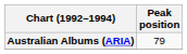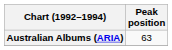 <table class="wikitable sortable plainrowheaders" style="text-align:center">
 <tr>
 <th scope="col">Chart (1992–1994)</th>
 <th scope="col">Peak<br>position</th>
 </tr>
 <tr>
 <th scope="row">Australian Albums (<a href='#'>ARIA</a>)</th>
-<td>79</td>
+<td>63</td>
 </tr>
 <tr>
 </tr>
 <tr>
 </tr>
 <tr>
 </tr>
 <tr>
 </tr>
 <tr>
 </tr>
 <tr>
 </tr>
 <tr>
 </tr>
 <tr>
 </tr>
 <tr>
 </tr>
 <tr>
 </tr>
 <tr>
 </tr>
 </table>
